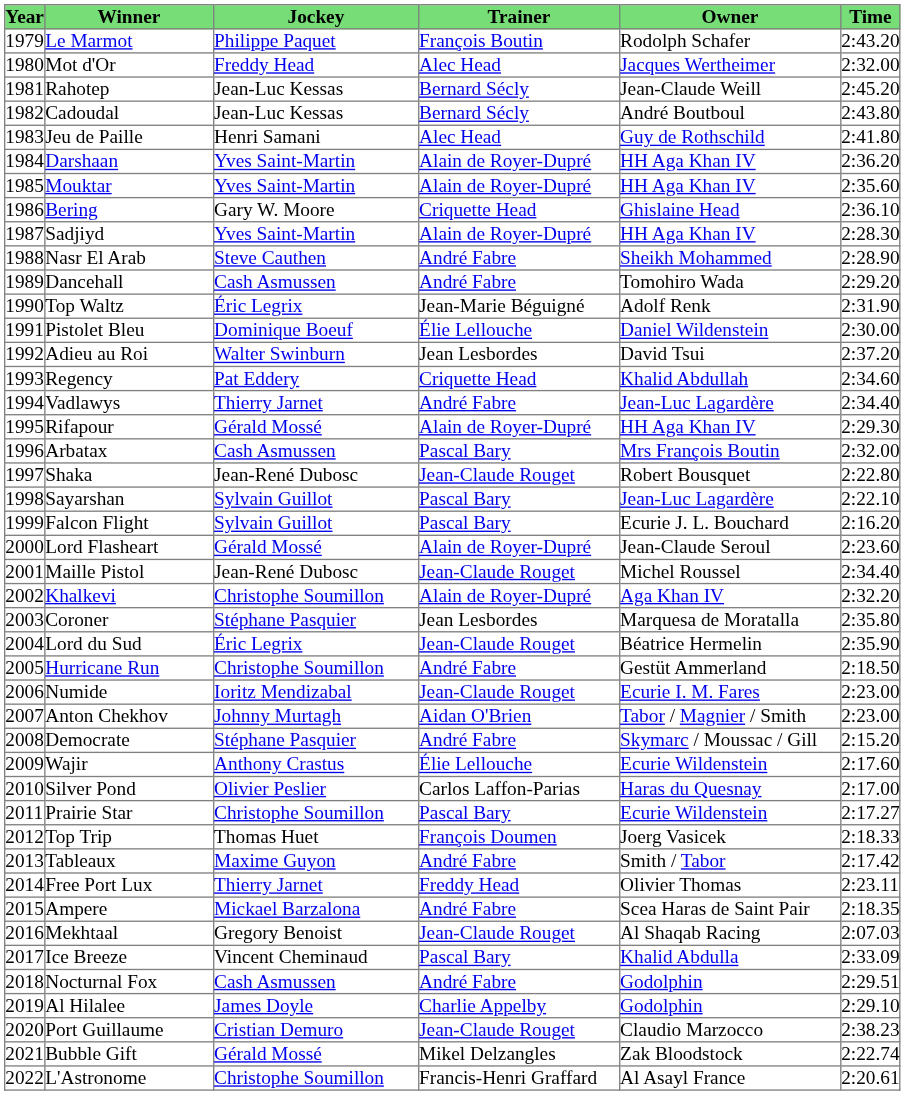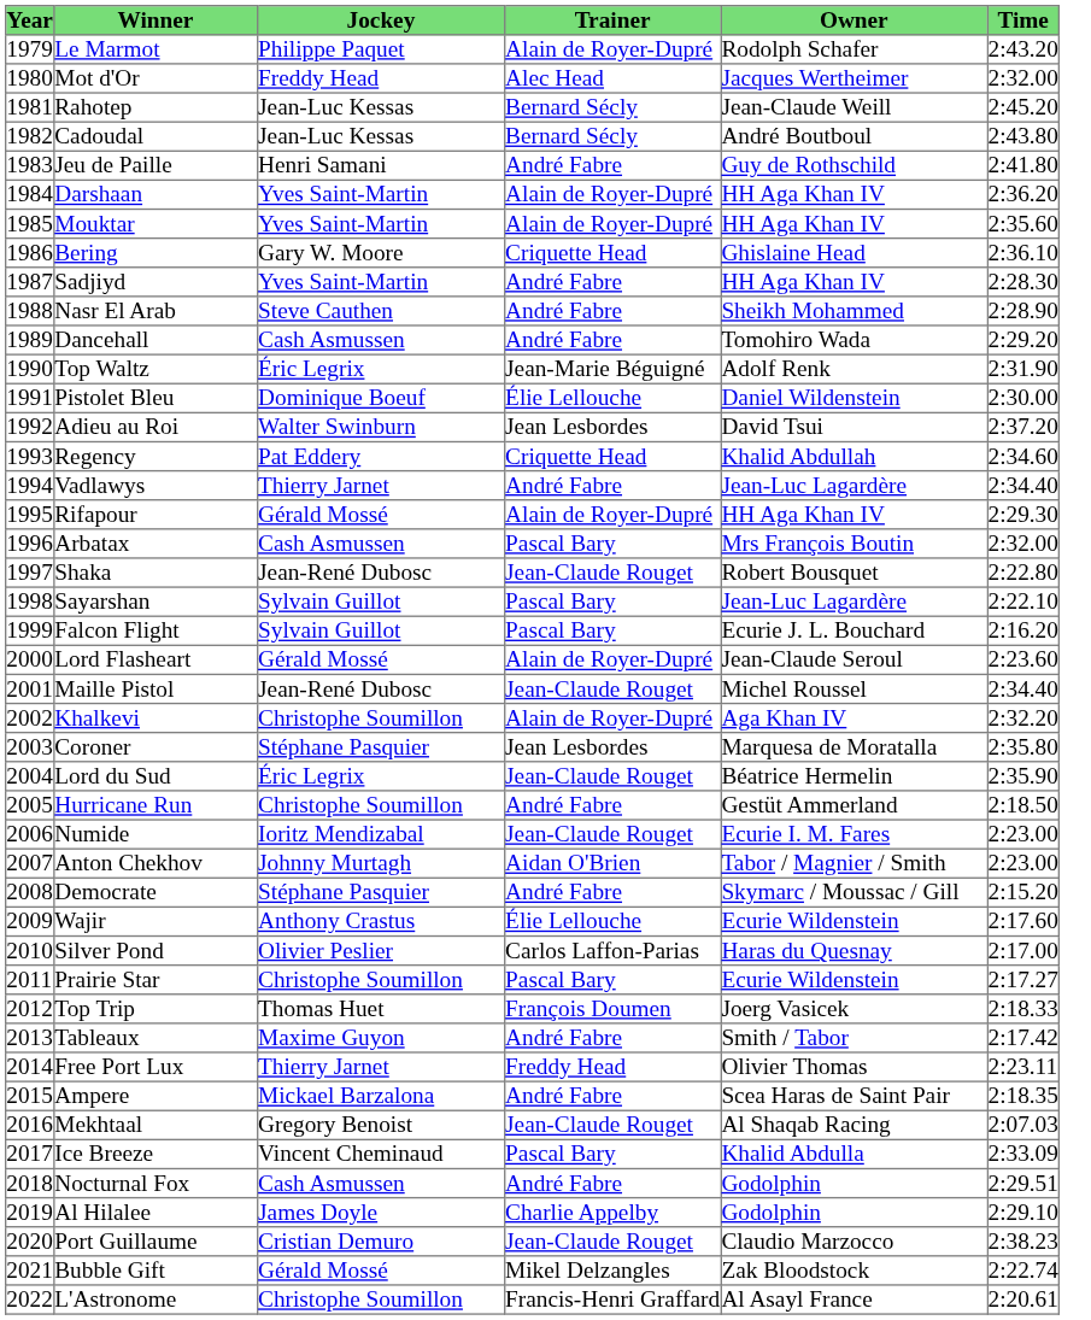 <table class = "sortable" | border="1" cellpadding="0" style="border-collapse: collapse; font-size:90%">
 <tr bgcolor="#77dd77" align="center">
 <th>Year</th>
 <th>Winner</th>
 <th>Jockey</th>
 <th>Trainer</th>
 <th>Owner</th>
 <th>Time</th>
 </tr>
 <tr>
 <td>1979</td>
 <td width=125px><a href='#'>Le Marmot</a></td>
 <td width=152px><a href='#'>Philippe Paquet</a></td>
-<td width=149px><a href='#'>François Boutin</a></td>
+<td><a href='#'>Alain de Royer-Dupré</a></td>
 <td width=164px>Rodolph Schafer</td>
 <td>2:43.20</td>
 </tr>
 <tr>
 <td>1980</td>
 <td>Mot d'Or</td>
 <td><a href='#'>Freddy Head</a></td>
 <td><a href='#'>Alec Head</a></td>
 <td><a href='#'>Jacques Wertheimer</a></td>
 <td>2:32.00</td>
 </tr>
 <tr>
 <td>1981</td>
 <td>Rahotep</td>
 <td>Jean-Luc Kessas</td>
 <td><a href='#'>Bernard Sécly</a></td>
 <td>Jean-Claude Weill</td>
 <td>2:45.20</td>
 </tr>
 <tr>
 <td>1982</td>
 <td>Cadoudal</td>
 <td>Jean-Luc Kessas</td>
 <td><a href='#'>Bernard Sécly</a></td>
 <td>André Boutboul</td>
 <td>2:43.80</td>
 </tr>
 <tr>
 <td>1983</td>
 <td>Jeu de Paille</td>
 <td>Henri Samani</td>
-<td><a href='#'>Alec Head</a></td>
+<td><a href='#'>André Fabre</a></td>
 <td><a href='#'>Guy de Rothschild</a></td>
 <td>2:41.80</td>
 </tr>
 <tr>
 <td>1984</td>
 <td><a href='#'>Darshaan</a></td>
 <td><a href='#'>Yves Saint-Martin</a></td>
 <td><a href='#'>Alain de Royer-Dupré</a></td>
 <td><a href='#'>HH Aga Khan IV</a></td>
 <td>2:36.20</td>
 </tr>
 <tr>
 <td>1985</td>
 <td><a href='#'>Mouktar</a></td>
 <td><a href='#'>Yves Saint-Martin</a></td>
 <td><a href='#'>Alain de Royer-Dupré</a></td>
 <td><a href='#'>HH Aga Khan IV</a></td>
 <td>2:35.60</td>
 </tr>
 <tr>
 <td>1986</td>
 <td><a href='#'>Bering</a></td>
 <td>Gary W. Moore</td>
 <td><a href='#'>Criquette Head</a></td>
 <td><a href='#'>Ghislaine Head</a></td>
 <td>2:36.10</td>
 </tr>
 <tr>
 <td>1987</td>
 <td>Sadjiyd</td>
 <td><a href='#'>Yves Saint-Martin</a></td>
-<td><a href='#'>Alain de Royer-Dupré</a></td>
+<td><a href='#'>André Fabre</a></td>
 <td><a href='#'>HH Aga Khan IV</a></td>
 <td>2:28.30</td>
 </tr>
 <tr>
 <td>1988</td>
 <td>Nasr El Arab</td>
 <td><a href='#'>Steve Cauthen</a></td>
 <td><a href='#'>André Fabre</a></td>
 <td><a href='#'>Sheikh Mohammed</a></td>
 <td>2:28.90</td>
 </tr>
 <tr>
 <td>1989</td>
 <td>Dancehall</td>
 <td><a href='#'>Cash Asmussen</a></td>
 <td><a href='#'>André Fabre</a></td>
 <td>Tomohiro Wada</td>
 <td>2:29.20</td>
 </tr>
 <tr>
 <td>1990</td>
 <td>Top Waltz</td>
 <td><a href='#'>Éric Legrix</a></td>
 <td>Jean-Marie Béguigné</td>
 <td>Adolf Renk</td>
 <td>2:31.90</td>
 </tr>
 <tr>
 <td>1991</td>
 <td>Pistolet Bleu</td>
 <td><a href='#'>Dominique Boeuf</a></td>
 <td><a href='#'>Élie Lellouche</a></td>
 <td><a href='#'>Daniel Wildenstein</a></td>
 <td>2:30.00</td>
 </tr>
 <tr>
 <td>1992</td>
 <td>Adieu au Roi</td>
 <td><a href='#'>Walter Swinburn</a></td>
 <td>Jean Lesbordes</td>
 <td>David Tsui</td>
 <td>2:37.20</td>
 </tr>
 <tr>
 <td>1993</td>
 <td>Regency</td>
 <td><a href='#'>Pat Eddery</a></td>
 <td><a href='#'>Criquette Head</a></td>
 <td><a href='#'>Khalid Abdullah</a></td>
 <td>2:34.60</td>
 </tr>
 <tr>
 <td>1994</td>
 <td>Vadlawys</td>
 <td><a href='#'>Thierry Jarnet</a></td>
 <td><a href='#'>André Fabre</a></td>
 <td><a href='#'>Jean-Luc Lagardère</a></td>
 <td>2:34.40</td>
 </tr>
 <tr>
 <td>1995</td>
 <td>Rifapour</td>
 <td><a href='#'>Gérald Mossé</a></td>
 <td><a href='#'>Alain de Royer-Dupré</a></td>
 <td><a href='#'>HH Aga Khan IV</a></td>
 <td>2:29.30</td>
 </tr>
 <tr>
 <td>1996</td>
 <td>Arbatax</td>
 <td><a href='#'>Cash Asmussen</a></td>
 <td><a href='#'>Pascal Bary</a></td>
 <td><a href='#'>Mrs François Boutin</a></td>
 <td>2:32.00</td>
 </tr>
 <tr>
 <td>1997</td>
 <td>Shaka</td>
 <td>Jean-René Dubosc</td>
 <td><a href='#'>Jean-Claude Rouget</a></td>
 <td>Robert Bousquet</td>
 <td>2:22.80</td>
 </tr>
 <tr>
 <td>1998</td>
 <td>Sayarshan</td>
 <td><a href='#'>Sylvain Guillot</a></td>
 <td><a href='#'>Pascal Bary</a></td>
 <td><a href='#'>Jean-Luc Lagardère</a></td>
 <td>2:22.10</td>
 </tr>
 <tr>
 <td>1999</td>
 <td>Falcon Flight</td>
 <td><a href='#'>Sylvain Guillot</a></td>
 <td><a href='#'>Pascal Bary</a></td>
 <td>Ecurie J. L. Bouchard</td>
 <td>2:16.20</td>
 </tr>
 <tr>
 <td>2000</td>
 <td>Lord Flasheart</td>
 <td><a href='#'>Gérald Mossé</a></td>
 <td><a href='#'>Alain de Royer-Dupré</a></td>
 <td>Jean-Claude Seroul</td>
 <td>2:23.60</td>
 </tr>
 <tr>
 <td>2001</td>
 <td>Maille Pistol</td>
 <td>Jean-René Dubosc</td>
 <td><a href='#'>Jean-Claude Rouget</a></td>
 <td>Michel Roussel</td>
 <td>2:34.40</td>
 </tr>
 <tr>
 <td>2002</td>
 <td><a href='#'>Khalkevi</a></td>
 <td><a href='#'>Christophe Soumillon</a></td>
 <td><a href='#'>Alain de Royer-Dupré</a></td>
 <td><a href='#'>Aga Khan IV</a></td>
 <td>2:32.20</td>
 </tr>
 <tr>
 <td>2003</td>
 <td>Coroner</td>
 <td><a href='#'>Stéphane Pasquier</a></td>
 <td>Jean Lesbordes</td>
 <td>Marquesa de Moratalla</td>
 <td>2:35.80</td>
 </tr>
 <tr>
 <td>2004</td>
 <td>Lord du Sud</td>
 <td><a href='#'>Éric Legrix</a></td>
 <td><a href='#'>Jean-Claude Rouget</a></td>
 <td>Béatrice Hermelin</td>
 <td>2:35.90</td>
 </tr>
 <tr>
 <td>2005</td>
 <td><a href='#'>Hurricane Run</a></td>
 <td><a href='#'>Christophe Soumillon</a></td>
 <td><a href='#'>André Fabre</a></td>
 <td>Gestüt Ammerland</td>
 <td>2:18.50</td>
 </tr>
 <tr>
 <td>2006</td>
 <td>Numide</td>
 <td><a href='#'>Ioritz Mendizabal</a></td>
 <td><a href='#'>Jean-Claude Rouget</a></td>
 <td><a href='#'>Ecurie I. M. Fares</a></td>
 <td>2:23.00</td>
 </tr>
 <tr>
 <td>2007</td>
 <td>Anton Chekhov</td>
 <td><a href='#'>Johnny Murtagh</a></td>
 <td><a href='#'>Aidan O'Brien</a></td>
 <td><a href='#'>Tabor</a> / <a href='#'>Magnier</a> / Smith </td>
 <td>2:23.00</td>
 </tr>
 <tr>
 <td>2008</td>
 <td>Democrate</td>
 <td><a href='#'>Stéphane Pasquier</a></td>
 <td><a href='#'>André Fabre</a></td>
 <td><a href='#'>Skymarc</a> / Moussac / Gill </td>
 <td>2:15.20</td>
 </tr>
 <tr>
 <td>2009</td>
 <td>Wajir</td>
 <td><a href='#'>Anthony Crastus</a></td>
 <td><a href='#'>Élie Lellouche</a></td>
 <td><a href='#'>Ecurie Wildenstein</a></td>
 <td>2:17.60</td>
 </tr>
 <tr>
 <td>2010</td>
 <td>Silver Pond</td>
 <td><a href='#'>Olivier Peslier</a></td>
 <td>Carlos Laffon-Parias</td>
 <td><a href='#'>Haras du Quesnay</a></td>
 <td>2:17.00</td>
 </tr>
 <tr>
 <td>2011</td>
 <td>Prairie Star</td>
 <td><a href='#'>Christophe Soumillon</a></td>
 <td><a href='#'>Pascal Bary</a></td>
 <td><a href='#'>Ecurie Wildenstein</a></td>
 <td>2:17.27</td>
 </tr>
 <tr>
 <td>2012</td>
 <td>Top Trip</td>
 <td>Thomas Huet</td>
 <td><a href='#'>François Doumen</a></td>
 <td>Joerg Vasicek</td>
 <td>2:18.33</td>
 </tr>
 <tr>
 <td>2013</td>
 <td>Tableaux</td>
 <td><a href='#'>Maxime Guyon</a></td>
 <td><a href='#'>André Fabre</a></td>
 <td>Smith / <a href='#'>Tabor</a> </td>
 <td>2:17.42</td>
 </tr>
 <tr>
 <td>2014</td>
 <td>Free Port Lux</td>
 <td><a href='#'>Thierry Jarnet</a></td>
 <td><a href='#'>Freddy Head</a></td>
 <td>Olivier Thomas</td>
 <td>2:23.11</td>
 </tr>
 <tr>
 <td>2015</td>
 <td>Ampere</td>
 <td><a href='#'>Mickael Barzalona</a></td>
 <td><a href='#'>André Fabre</a></td>
 <td>Scea Haras de Saint Pair</td>
 <td>2:18.35</td>
 </tr>
 <tr>
 <td>2016</td>
 <td>Mekhtaal</td>
 <td>Gregory Benoist</td>
 <td><a href='#'>Jean-Claude Rouget</a></td>
 <td>Al Shaqab Racing</td>
 <td>2:07.03</td>
 </tr>
 <tr>
 <td>2017</td>
 <td>Ice Breeze</td>
 <td>Vincent Cheminaud</td>
 <td><a href='#'>Pascal Bary</a></td>
 <td><a href='#'>Khalid Abdulla</a></td>
 <td>2:33.09</td>
 </tr>
 <tr>
 <td>2018</td>
 <td>Nocturnal Fox</td>
 <td><a href='#'>Cash Asmussen</a></td>
 <td><a href='#'>André Fabre</a></td>
 <td><a href='#'>Godolphin</a></td>
 <td>2:29.51</td>
 </tr>
 <tr>
 <td>2019</td>
 <td>Al Hilalee</td>
 <td><a href='#'>James Doyle</a></td>
 <td><a href='#'>Charlie Appelby</a></td>
 <td><a href='#'>Godolphin</a></td>
 <td>2:29.10</td>
 </tr>
 <tr>
 <td>2020</td>
 <td>Port Guillaume</td>
 <td><a href='#'>Cristian Demuro</a></td>
 <td><a href='#'>Jean-Claude Rouget</a></td>
 <td>Claudio Marzocco</td>
 <td>2:38.23</td>
 </tr>
 <tr>
 <td>2021</td>
 <td>Bubble Gift</td>
 <td><a href='#'>Gérald Mossé</a></td>
 <td>Mikel Delzangles</td>
 <td>Zak Bloodstock</td>
 <td>2:22.74</td>
 </tr>
 <tr>
 <td>2022</td>
 <td>L'Astronome</td>
 <td><a href='#'>Christophe Soumillon</a></td>
 <td>Francis-Henri Graffard</td>
 <td>Al Asayl France</td>
 <td>2:20.61</td>
 </tr>
 </table>
